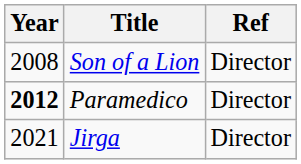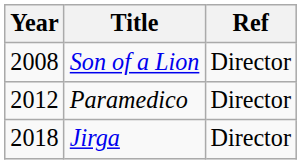 <table class="wikitable">
 <tr>
 <th>Year</th>
 <th>Title</th>
 <th>Ref</th>
 </tr>
 <tr>
 <td>2008</td>
 <td><em><a href='#'>Son of a Lion</a></em></td>
 <td>Director</td>
 </tr>
 <tr>
-<td><strong>2012</strong></td>
+<td>2012</td>
 <td><em>Paramedico</em></td>
 <td>Director</td>
 </tr>
 <tr>
-<td>2021</td>
+<td>2018</td>
 <td><em><a href='#'>Jirga</a></em></td>
 <td>Director</td>
 </tr>
 </table>
